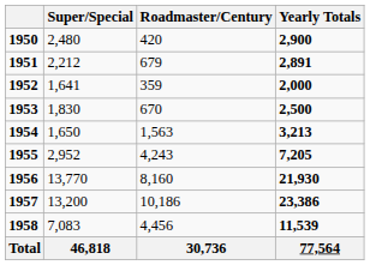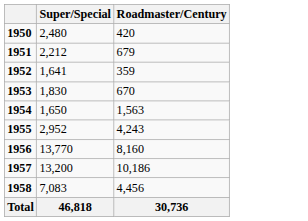 <table class="wikitable">
 <tr>
 <th></th>
 <th>Super/Special</th>
 <th>Roadmaster/Century</th>
-<th>Yearly Totals</th>
 </tr>
 <tr>
 <td><strong>1950</strong></td>
 <td>2,480</td>
 <td>420</td>
-<td><strong>2,900</strong></td>
 </tr>
 <tr>
 <td><strong>1951</strong></td>
 <td>2,212</td>
 <td>679</td>
-<td><strong>2,891</strong></td>
 </tr>
 <tr>
 <td><strong>1952</strong></td>
 <td>1,641</td>
 <td>359</td>
-<td><strong>2,000</strong></td>
 </tr>
 <tr>
 <td><strong>1953</strong></td>
 <td>1,830</td>
 <td>670</td>
-<td><strong>2,500</strong></td>
 </tr>
 <tr>
 <td><strong>1954</strong></td>
 <td>1,650</td>
 <td>1,563</td>
-<td><strong>3,213</strong></td>
 </tr>
 <tr>
 <td><strong>1955</strong></td>
 <td>2,952</td>
 <td>4,243</td>
-<td><strong>7,205</strong></td>
 </tr>
 <tr>
 <td><strong>1956</strong></td>
 <td>13,770</td>
 <td>8,160</td>
-<td><strong>21,930</strong></td>
 </tr>
 <tr>
 <td><strong>1957</strong></td>
 <td>13,200</td>
 <td>10,186</td>
-<td><strong>23,386</strong></td>
 </tr>
 <tr>
 <td><strong>1958</strong></td>
 <td>7,083</td>
 <td>4,456</td>
-<td><strong>11,539</strong></td>
 </tr>
 <tr>
 <th><strong>Total</strong></th>
 <th><strong>46,818</strong></th>
 <th><strong>30,736</strong></th>
-<th><strong><u>77,564</u></strong></th>
 </tr>
 </table>
